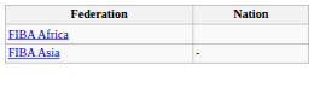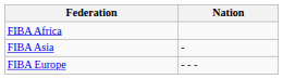 <table class="wikitable" style="width:400px;">
 <tr>
 <th>Federation</th>
 <th>Nation</th>
 </tr>
 <tr>
 <td><a href='#'>FIBA Africa</a></td>
 <td> <em></em></td>
 </tr>
 <tr>
 <td><a href='#'>FIBA Asia</a></td>
 <td> - </td>
 </tr>
+<tr>
+<td><a href='#'>FIBA Europe</a></td>
+<td> -  -  - </td>
+</tr>
 </table>
